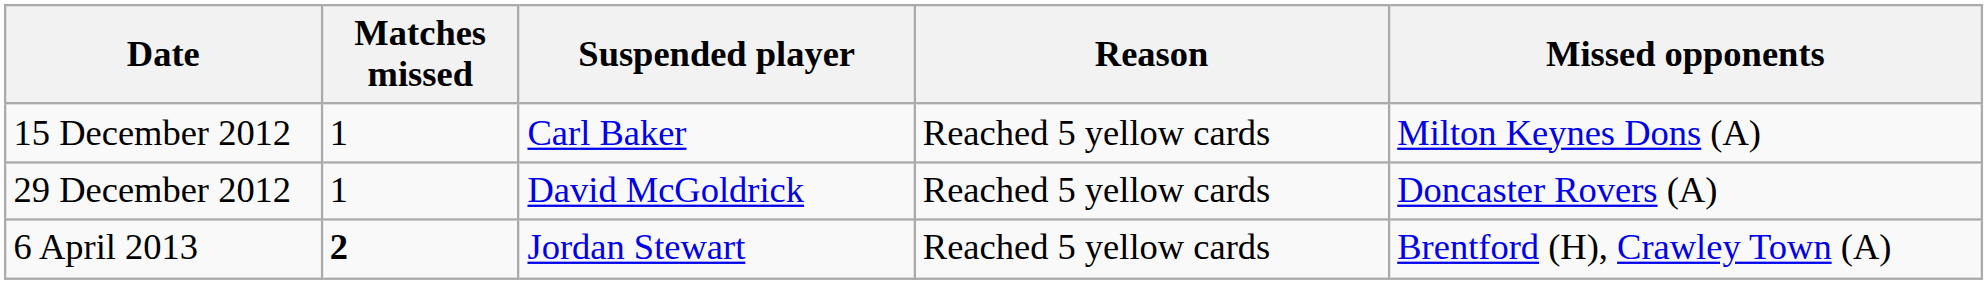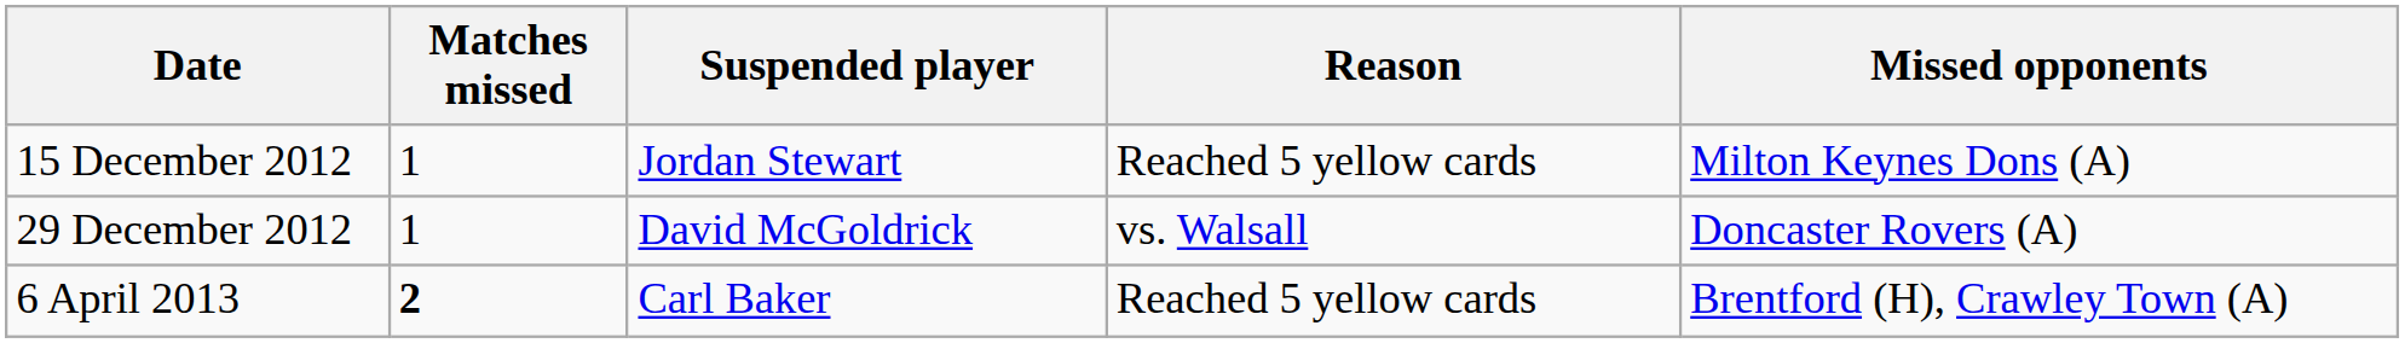 <table class="wikitable">
 <tr>
 <th width=16%>Date</th>
 <th width=10%>Matches missed</th>
 <th width=20%>Suspended player</th>
 <th width=24%>Reason</th>
 <th width=30%>Missed opponents</th>
 </tr>
 <tr>
 <td>15 December 2012</td>
 <td>1</td>
-<td> <a href='#'>Carl Baker</a></td>
+<td> <a href='#'>Jordan Stewart</a></td>
 <td>Reached 5 yellow cards</td>
 <td><a href='#'>Milton Keynes Dons</a> (A)</td>
 </tr>
 <tr>
 <td>29 December 2012</td>
 <td>1</td>
 <td> <a href='#'>David McGoldrick</a></td>
-<td>Reached 5 yellow cards</td>
+<td> vs. <a href='#'>Walsall</a></td>
 <td><a href='#'>Doncaster Rovers</a> (A)</td>
 </tr>
 <tr>
 <td>6 April 2013</td>
 <td><strong>2</strong></td>
-<td> <a href='#'>Jordan Stewart</a></td>
+<td> <a href='#'>Carl Baker</a></td>
 <td>Reached 5 yellow cards</td>
 <td><a href='#'>Brentford</a> (H), <a href='#'>Crawley Town</a> (A)</td>
 </tr>
 </table>
